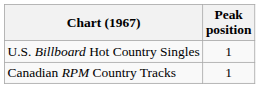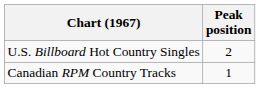 <table class="wikitable">
 <tr>
 <th align="left">Chart (1967)</th>
 <th align="center">Peak<br>position</th>
 </tr>
 <tr>
 <td align="left">U.S. <em>Billboard</em> Hot Country Singles</td>
-<td align="center">1</td>
+<td align="center">2</td>
 </tr>
 <tr>
 <td align="left">Canadian <em>RPM</em> Country Tracks</td>
 <td align="center">1</td>
 </tr>
 </table>
